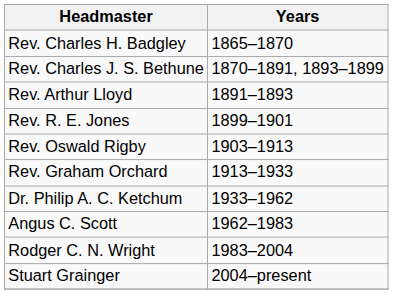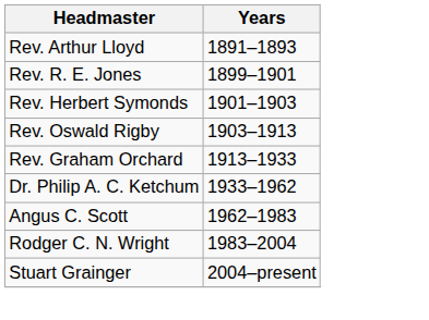 <table class="wikitable">
 <tr>
 <th>Headmaster</th>
 <th>Years</th>
-</tr>
-<tr>
-<td>Rev. Charles H. Badgley</td>
-<td>1865–1870</td>
-</tr>
-<tr>
-<td>Rev. Charles J. S. Bethune</td>
-<td>1870–1891, 1893–1899</td>
 </tr>
 <tr>
 <td>Rev. Arthur Lloyd</td>
 <td>1891–1893</td>
 </tr>
 <tr>
 <td>Rev. R. E. Jones</td>
 <td>1899–1901</td>
+</tr>
+<tr>
+<td>Rev. Herbert Symonds</td>
+<td>1901–1903</td>
 </tr>
 <tr>
 <td>Rev. Oswald Rigby</td>
 <td>1903–1913</td>
 </tr>
 <tr>
 <td>Rev. Graham Orchard</td>
 <td>1913–1933</td>
 </tr>
 <tr>
 <td>Dr. Philip A. C. Ketchum</td>
 <td>1933–1962</td>
 </tr>
 <tr>
 <td>Angus C. Scott</td>
 <td>1962–1983</td>
 </tr>
 <tr>
 <td>Rodger C. N. Wright</td>
 <td>1983–2004</td>
 </tr>
 <tr>
 <td>Stuart Grainger</td>
 <td>2004–present</td>
 </tr>
 <tr>
 </tr>
 </table>
